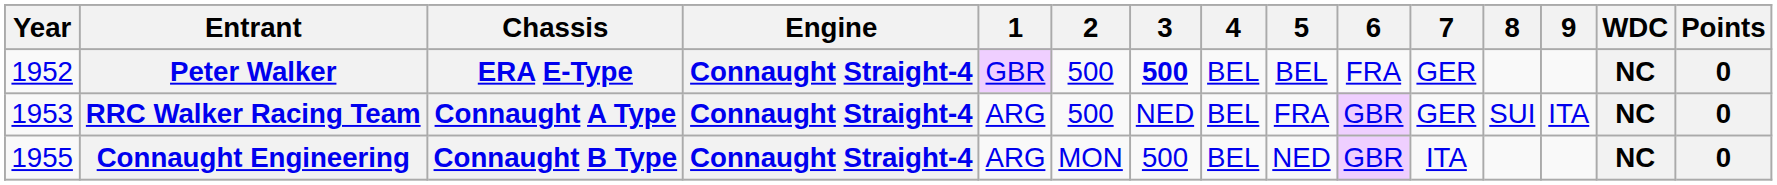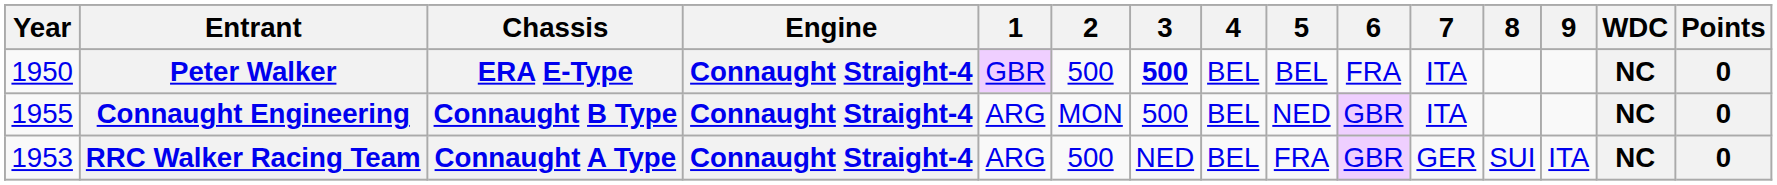 <table class="wikitable" style="text-align:center; font-size:90%">
 <tr>
 <th>Year</th>
 <th>Entrant</th>
 <th>Chassis</th>
 <th>Engine</th>
 <th>1</th>
 <th>2</th>
 <th>3</th>
 <th>4</th>
 <th>5</th>
 <th>6</th>
 <th>7</th>
 <th>8</th>
 <th>9</th>
 <th>WDC</th>
 <th>Points</th>
 </tr>
 <tr>
-<td><a href='#'>1952</a></td>
+<td><a href='#'>1950</a></td>
 <th><a href='#'>Peter Walker</a></th>
 <th><a href='#'>ERA</a> <a href='#'>E-Type</a></th>
 <th><a href='#'>Connaught</a> <a href='#'>Straight-4</a></th>
 <td style="background:#EFCFFF;"><a href='#'>GBR</a><br></td>
 <td><a href='#'>500</a></td>
 <td><strong><a href='#'>500</a></strong></td>
 <td><a href='#'>BEL</a></td>
 <td><a href='#'>BEL</a></td>
 <td><a href='#'>FRA</a></td>
-<td><a href='#'>GER</a></td>
+<td><a href='#'>ITA</a></td>
+<td></td>
+<td></td>
+<th>NC</th>
+<th>0</th>
+</tr>
+<tr>
+<td><a href='#'>1955</a></td>
+<th><a href='#'>Connaught Engineering</a></th>
+<th><a href='#'>Connaught</a> <a href='#'>B Type</a></th>
+<th><a href='#'>Connaught</a> <a href='#'>Straight-4</a></th>
+<td><a href='#'>ARG</a></td>
+<td><a href='#'>MON</a></td>
+<td><a href='#'>500</a></td>
+<td><a href='#'>BEL</a></td>
+<td><a href='#'>NED</a></td>
+<td style="background:#EFCFFF;"><a href='#'>GBR</a><br></td>
+<td><a href='#'>ITA</a></td>
 <td></td>
 <td></td>
 <th>NC</th>
 <th>0</th>
 </tr>
 <tr>
 <td><a href='#'>1953</a></td>
 <th><a href='#'>RRC Walker Racing Team</a></th>
 <th><a href='#'>Connaught</a> <a href='#'>A Type</a></th>
 <th><a href='#'>Connaught</a> <a href='#'>Straight-4</a></th>
 <td><a href='#'>ARG</a></td>
 <td><a href='#'>500</a></td>
 <td><a href='#'>NED</a></td>
 <td><a href='#'>BEL</a></td>
 <td><a href='#'>FRA</a></td>
 <td style="background:#EFCFFF;"><a href='#'>GBR</a><br></td>
 <td><a href='#'>GER</a></td>
 <td><a href='#'>SUI</a></td>
 <td><a href='#'>ITA</a></td>
 <th>NC</th>
 <th>0</th>
 </tr>
-<tr>
-<td><a href='#'>1955</a></td>
-<th><a href='#'>Connaught Engineering</a></th>
-<th><a href='#'>Connaught</a> <a href='#'>B Type</a></th>
-<th><a href='#'>Connaught</a> <a href='#'>Straight-4</a></th>
-<td><a href='#'>ARG</a></td>
-<td><a href='#'>MON</a></td>
-<td><a href='#'>500</a></td>
-<td><a href='#'>BEL</a></td>
-<td><a href='#'>NED</a></td>
-<td style="background:#EFCFFF;"><a href='#'>GBR</a><br></td>
-<td><a href='#'>ITA</a></td>
-<td></td>
-<td></td>
-<th>NC</th>
-<th>0</th>
-</tr>
 </table>
